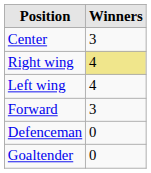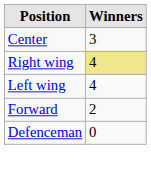 <table class="wikitable">
 <tr>
 <th style="background:#e5e5e5;">Position</th>
 <th style="background:#e5e5e5;">Winners</th>
 </tr>
 <tr>
 <td><a href='#'>Center</a></td>
 <td>3</td>
 </tr>
 <tr>
 <td><a href='#'>Right wing</a></td>
 <td style="background: khaki;">4</td>
 </tr>
 <tr>
 <td><a href='#'>Left wing</a></td>
 <td>4</td>
 </tr>
 <tr>
 <td><a href='#'>Forward</a></td>
-<td>3</td>
+<td>2</td>
 </tr>
 <tr>
 <td><a href='#'>Defenceman</a></td>
 <td>0</td>
 </tr>
-<tr>
-<td><a href='#'>Goaltender</a></td>
-<td>0</td>
-</tr>
 </table>
